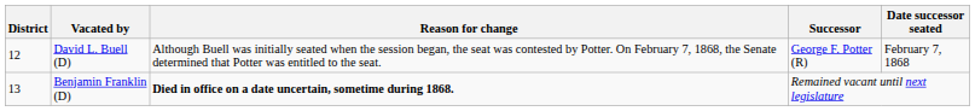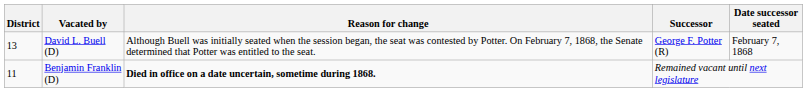 <table class="wikitable sortable">
 <tr style="vertical-align:bottom;">
 <th>District</th>
 <th>Vacated by</th>
 <th>Reason for change</th>
 <th>Successor</th>
 <th>Date successor<br>seated</th>
 </tr>
 <tr>
-<td>12</td>
+<td>13</td>
 <td nowrap ><a href='#'>David L. Buell</a><br>(D)</td>
 <td>Although Buell was initially seated when the session began, the seat was contested by Potter. On February 7, 1868, the Senate determined that Potter was entitled to the seat.</td>
 <td nowrap ><a href='#'>George F. Potter</a><br>(R)</td>
 <td>February 7, 1868</td>
 </tr>
 <tr>
-<td>13</td>
+<td>11</td>
 <td nowrap ><a href='#'>Benjamin Franklin</a><br>(D)</td>
 <td><strong>Died in office on a date uncertain, sometime during 1868.</strong></td>
 <td colspan=2><em>Remained vacant until <a href='#'>next legislature</a></em></td>
 </tr>
 </table>
